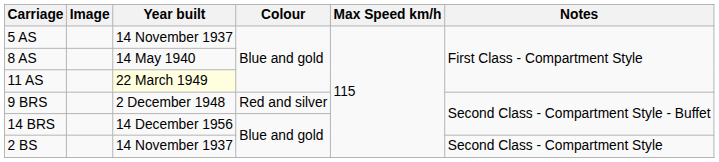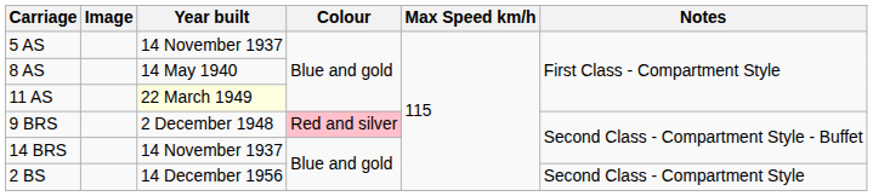 <table class="wikitable">
 <tr>
 <th>Carriage</th>
 <th>Image</th>
 <th>Year built</th>
 <th>Colour</th>
 <th>Max Speed km/h</th>
 <th>Notes</th>
 </tr>
 <tr>
 <td>5 AS</td>
 <td></td>
 <td>14 November 1937</td>
 <td rowspan="3">Blue and gold</td>
 <td rowspan="6">115</td>
 <td rowspan="3">First Class - Compartment Style</td>
 </tr>
 <tr>
 <td>8 AS</td>
 <td></td>
 <td>14 May 1940</td>
 </tr>
 <tr>
 <td>11 AS</td>
 <td></td>
 <td style="background: lightyellow;">22 March 1949</td>
 </tr>
 <tr>
 <td>9 BRS</td>
 <td></td>
 <td>2 December 1948</td>
-<td>Red and silver</td>
+<td style="background: pink;">Red and silver</td>
 <td rowspan="2">Second Class - Compartment Style - Buffet</td>
 </tr>
 <tr>
 <td>14 BRS</td>
 <td></td>
-<td>14 December 1956</td>
+<td>14 November 1937</td>
 <td rowspan="2">Blue and gold</td>
 </tr>
 <tr>
 <td>2 BS</td>
 <td></td>
-<td>14 November 1937</td>
+<td>14 December 1956</td>
 <td>Second Class - Compartment Style</td>
 </tr>
 </table>
